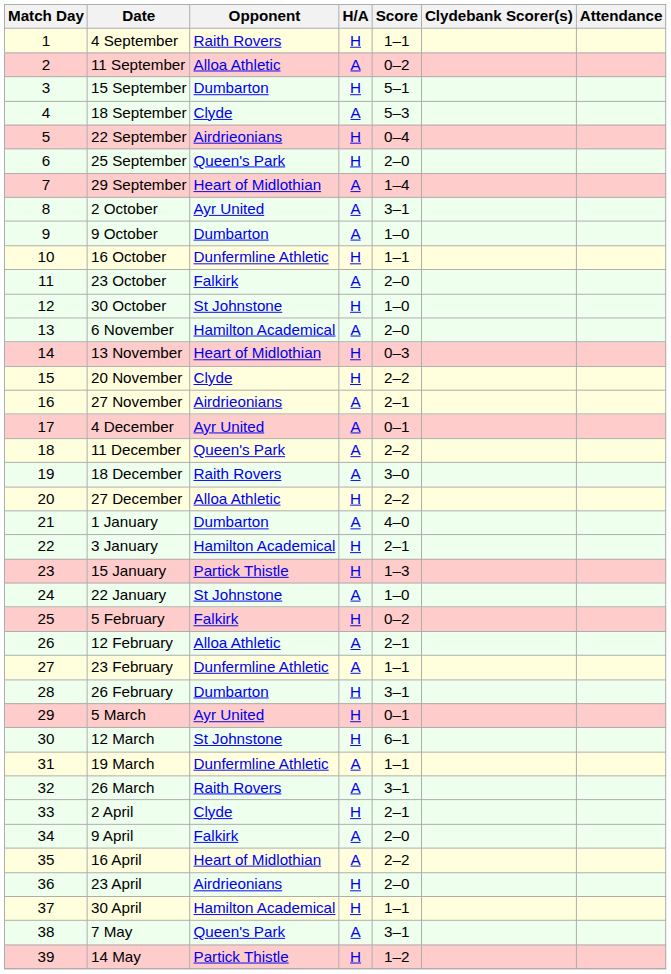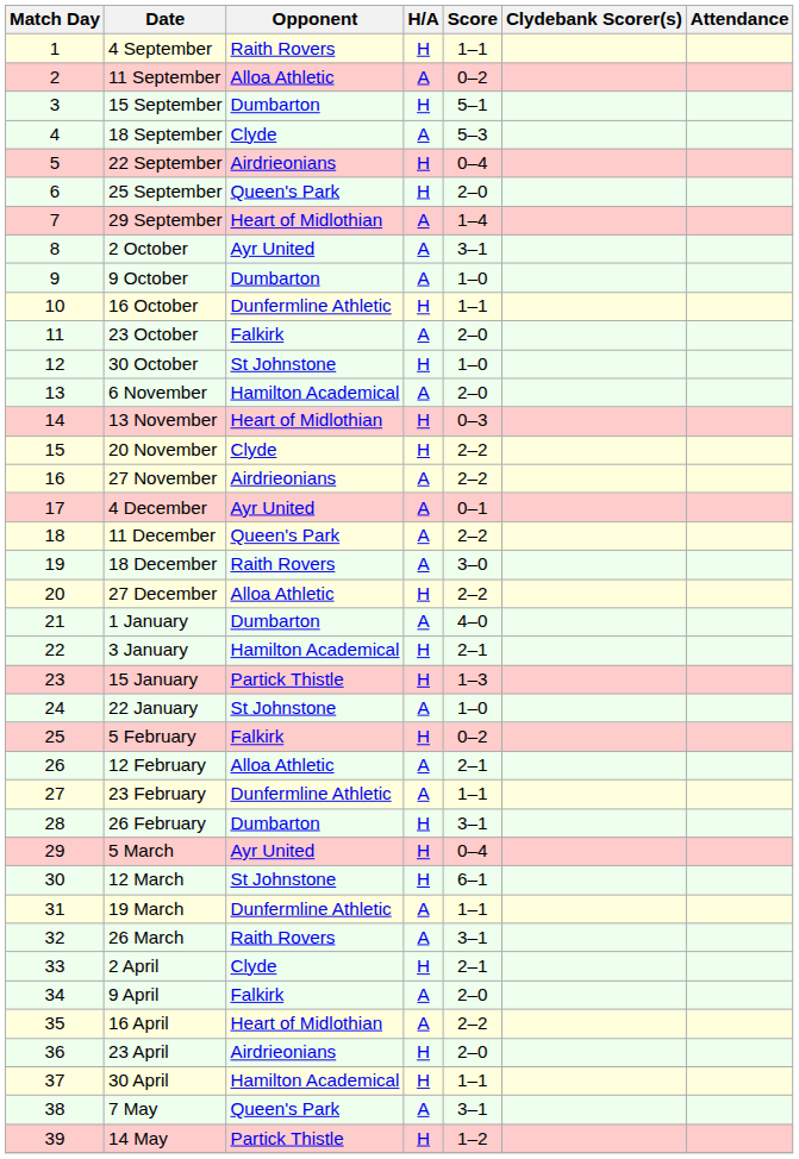 <table class="wikitable" style="text-align:center">
 <tr>
 <th>Match Day</th>
 <th>Date</th>
 <th>Opponent</th>
 <th>H/A</th>
 <th>Score</th>
 <th>Clydebank Scorer(s)</th>
 <th>Attendance</th>
 </tr>
 <tr bgcolor=#FFFFDD>
 <td>1</td>
 <td align=left>4 September</td>
 <td align=left><a href='#'>Raith Rovers</a></td>
 <td><a href='#'>H</a></td>
 <td>1–1</td>
 <td align=left></td>
 <td></td>
 </tr>
 <tr bgcolor=#FFCCCC>
 <td>2</td>
 <td align=left>11 September</td>
 <td align=left><a href='#'>Alloa Athletic</a></td>
 <td><a href='#'>A</a></td>
 <td>0–2</td>
 <td align=left></td>
 <td></td>
 </tr>
 <tr bgcolor=#EEFFEE>
 <td>3</td>
 <td align=left>15 September</td>
 <td align=left><a href='#'>Dumbarton</a></td>
 <td><a href='#'>H</a></td>
 <td>5–1</td>
 <td align=left></td>
 <td></td>
 </tr>
 <tr bgcolor=#EEFFEE>
 <td>4</td>
 <td align=left>18 September</td>
 <td align=left><a href='#'>Clyde</a></td>
 <td><a href='#'>A</a></td>
 <td>5–3</td>
 <td align=left></td>
 <td></td>
 </tr>
 <tr bgcolor=#FFCCCC>
 <td>5</td>
 <td align=left>22 September</td>
 <td align=left><a href='#'>Airdrieonians</a></td>
 <td><a href='#'>H</a></td>
 <td>0–4</td>
 <td align=left></td>
 <td></td>
 </tr>
 <tr bgcolor=#EEFFEE>
 <td>6</td>
 <td align=left>25 September</td>
 <td align=left><a href='#'>Queen's Park</a></td>
 <td><a href='#'>H</a></td>
 <td>2–0</td>
 <td align=left></td>
 <td></td>
 </tr>
 <tr bgcolor=#FFCCCC>
 <td>7</td>
 <td align=left>29 September</td>
 <td align=left><a href='#'>Heart of Midlothian</a></td>
 <td><a href='#'>A</a></td>
 <td>1–4</td>
 <td align=left></td>
 <td></td>
 </tr>
 <tr bgcolor=#EEFFEE>
 <td>8</td>
 <td align=left>2 October</td>
 <td align=left><a href='#'>Ayr United</a></td>
 <td><a href='#'>A</a></td>
 <td>3–1</td>
 <td align=left></td>
 <td></td>
 </tr>
 <tr bgcolor=#EEFFEE>
 <td>9</td>
 <td align=left>9 October</td>
 <td align=left><a href='#'>Dumbarton</a></td>
 <td><a href='#'>A</a></td>
 <td>1–0</td>
 <td align=left></td>
 <td></td>
 </tr>
 <tr bgcolor=#FFFFDD>
 <td>10</td>
 <td align=left>16 October</td>
 <td align=left><a href='#'>Dunfermline Athletic</a></td>
 <td><a href='#'>H</a></td>
 <td>1–1</td>
 <td align=left></td>
 <td></td>
 </tr>
 <tr bgcolor=#EEFFEE>
 <td>11</td>
 <td align=left>23 October</td>
 <td align=left><a href='#'>Falkirk</a></td>
 <td><a href='#'>A</a></td>
 <td>2–0</td>
 <td align=left></td>
 <td></td>
 </tr>
 <tr bgcolor=#EEFFEE>
 <td>12</td>
 <td align=left>30 October</td>
 <td align=left><a href='#'>St Johnstone</a></td>
 <td><a href='#'>H</a></td>
 <td>1–0</td>
 <td align=left></td>
 <td></td>
 </tr>
 <tr bgcolor=#EEFFEE>
 <td>13</td>
 <td align=left>6 November</td>
 <td align=left><a href='#'>Hamilton Academical</a></td>
 <td><a href='#'>A</a></td>
 <td>2–0</td>
 <td align=left></td>
 <td></td>
 </tr>
 <tr bgcolor=#FFCCCC>
 <td>14</td>
 <td align=left>13 November</td>
 <td align=left><a href='#'>Heart of Midlothian</a></td>
 <td><a href='#'>H</a></td>
 <td>0–3</td>
 <td align=left></td>
 <td></td>
 </tr>
 <tr bgcolor=#FFFFDD>
 <td>15</td>
 <td align=left>20 November</td>
 <td align=left><a href='#'>Clyde</a></td>
 <td><a href='#'>H</a></td>
 <td>2–2</td>
 <td align=left></td>
 <td></td>
 </tr>
 <tr bgcolor=#FFFFDD>
 <td>16</td>
 <td align=left>27 November</td>
 <td align=left><a href='#'>Airdrieonians</a></td>
 <td><a href='#'>A</a></td>
-<td>2–1</td>
+<td>2–2</td>
 <td align=left></td>
 <td></td>
 </tr>
 <tr bgcolor=#FFCCCC>
 <td>17</td>
 <td align=left>4 December</td>
 <td align=left><a href='#'>Ayr United</a></td>
 <td><a href='#'>A</a></td>
 <td>0–1</td>
 <td align=left></td>
 <td></td>
 </tr>
 <tr bgcolor=#FFFFDD>
 <td>18</td>
 <td align=left>11 December</td>
 <td align=left><a href='#'>Queen's Park</a></td>
 <td><a href='#'>A</a></td>
 <td>2–2</td>
 <td align=left></td>
 <td></td>
 </tr>
 <tr bgcolor=#EEFFEE>
 <td>19</td>
 <td align=left>18 December</td>
 <td align=left><a href='#'>Raith Rovers</a></td>
 <td><a href='#'>A</a></td>
 <td>3–0</td>
 <td align=left></td>
 <td></td>
 </tr>
 <tr bgcolor=#FFFFDD>
 <td>20</td>
 <td align=left>27 December</td>
 <td align=left><a href='#'>Alloa Athletic</a></td>
 <td><a href='#'>H</a></td>
 <td>2–2</td>
 <td align=left></td>
 <td></td>
 </tr>
 <tr bgcolor=#EEFFEE>
 <td>21</td>
 <td align=left>1 January</td>
 <td align=left><a href='#'>Dumbarton</a></td>
 <td><a href='#'>A</a></td>
 <td>4–0</td>
 <td align=left></td>
 <td></td>
 </tr>
 <tr bgcolor=#EEFFEE>
 <td>22</td>
 <td align=left>3 January</td>
 <td align=left><a href='#'>Hamilton Academical</a></td>
 <td><a href='#'>H</a></td>
 <td>2–1</td>
 <td align=left></td>
 <td></td>
 </tr>
 <tr bgcolor=#FFCCCC>
 <td>23</td>
 <td align=left>15 January</td>
 <td align=left><a href='#'>Partick Thistle</a></td>
 <td><a href='#'>H</a></td>
 <td>1–3</td>
 <td align=left></td>
 <td></td>
 </tr>
 <tr bgcolor=#EEFFEE>
 <td>24</td>
 <td align=left>22 January</td>
 <td align=left><a href='#'>St Johnstone</a></td>
 <td><a href='#'>A</a></td>
 <td>1–0</td>
 <td align=left></td>
 <td></td>
 </tr>
 <tr bgcolor=#FFCCCC>
 <td>25</td>
 <td align=left>5 February</td>
 <td align=left><a href='#'>Falkirk</a></td>
 <td><a href='#'>H</a></td>
 <td>0–2</td>
 <td align=left></td>
 <td></td>
 </tr>
 <tr bgcolor=#EEFFEE>
 <td>26</td>
 <td align=left>12 February</td>
 <td align=left><a href='#'>Alloa Athletic</a></td>
 <td><a href='#'>A</a></td>
 <td>2–1</td>
 <td align=left></td>
 <td></td>
 </tr>
 <tr bgcolor=#FFFFDD>
 <td>27</td>
 <td align=left>23 February</td>
 <td align=left><a href='#'>Dunfermline Athletic</a></td>
 <td><a href='#'>A</a></td>
 <td>1–1</td>
 <td align=left></td>
 <td></td>
 </tr>
 <tr bgcolor=#EEFFEE>
 <td>28</td>
 <td align=left>26 February</td>
 <td align=left><a href='#'>Dumbarton</a></td>
 <td><a href='#'>H</a></td>
 <td>3–1</td>
 <td align=left></td>
 <td></td>
 </tr>
 <tr bgcolor=#FFCCCC>
 <td>29</td>
 <td align=left>5 March</td>
 <td align=left><a href='#'>Ayr United</a></td>
 <td><a href='#'>H</a></td>
-<td>0–1</td>
+<td>0–4</td>
 <td align=left></td>
 <td></td>
 </tr>
 <tr bgcolor=#EEFFEE>
 <td>30</td>
 <td align=left>12 March</td>
 <td align=left><a href='#'>St Johnstone</a></td>
 <td><a href='#'>H</a></td>
 <td>6–1</td>
 <td align=left></td>
 <td></td>
 </tr>
 <tr bgcolor=#FFFFDD>
 <td>31</td>
 <td align=left>19 March</td>
 <td align=left><a href='#'>Dunfermline Athletic</a></td>
 <td><a href='#'>A</a></td>
 <td>1–1</td>
 <td align=left></td>
 <td></td>
 </tr>
 <tr bgcolor=#EEFFEE>
 <td>32</td>
 <td align=left>26 March</td>
 <td align=left><a href='#'>Raith Rovers</a></td>
 <td><a href='#'>A</a></td>
 <td>3–1</td>
 <td align=left></td>
 <td></td>
 </tr>
 <tr bgcolor=#EEFFEE>
 <td>33</td>
 <td align=left>2 April</td>
 <td align=left><a href='#'>Clyde</a></td>
 <td><a href='#'>H</a></td>
 <td>2–1</td>
 <td align=left></td>
 <td></td>
 </tr>
 <tr bgcolor=#EEFFEE>
 <td>34</td>
 <td align=left>9 April</td>
 <td align=left><a href='#'>Falkirk</a></td>
 <td><a href='#'>A</a></td>
 <td>2–0</td>
 <td align=left></td>
 <td></td>
 </tr>
 <tr bgcolor=#FFFFDD>
 <td>35</td>
 <td align=left>16 April</td>
 <td align=left><a href='#'>Heart of Midlothian</a></td>
 <td><a href='#'>A</a></td>
 <td>2–2</td>
 <td align=left></td>
 <td></td>
 </tr>
 <tr bgcolor=#EEFFEE>
 <td>36</td>
 <td align=left>23 April</td>
 <td align=left><a href='#'>Airdrieonians</a></td>
 <td><a href='#'>H</a></td>
 <td>2–0</td>
 <td align=left></td>
 <td></td>
 </tr>
 <tr bgcolor=#FFFFDD>
 <td>37</td>
 <td align=left>30 April</td>
 <td align=left><a href='#'>Hamilton Academical</a></td>
 <td><a href='#'>H</a></td>
 <td>1–1</td>
 <td align=left></td>
 <td></td>
 </tr>
 <tr bgcolor=#EEFFEE>
 <td>38</td>
 <td align=left>7 May</td>
 <td align=left><a href='#'>Queen's Park</a></td>
 <td><a href='#'>A</a></td>
 <td>3–1</td>
 <td align=left></td>
 <td></td>
 </tr>
 <tr bgcolor=#FFCCCC>
 <td>39</td>
 <td align=left>14 May</td>
 <td align=left><a href='#'>Partick Thistle</a></td>
 <td><a href='#'>H</a></td>
 <td>1–2</td>
 <td align=left></td>
 <td></td>
 </tr>
 <tr>
 </tr>
 </table>
